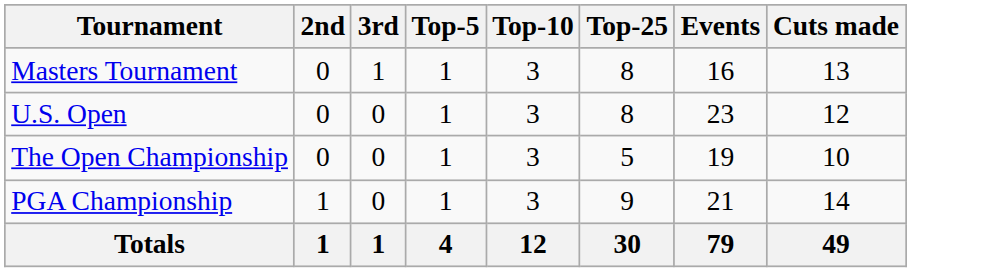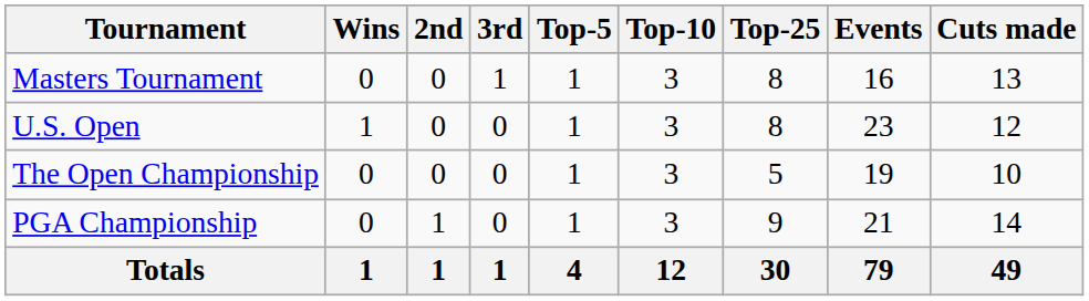 <table class=wikitable style=text-align:center>
 <tr>
 <th>Tournament</th>
+<th>Wins</th>
 <th>2nd</th>
 <th>3rd</th>
 <th>Top-5</th>
 <th>Top-10</th>
 <th>Top-25</th>
 <th>Events</th>
 <th>Cuts made</th>
 </tr>
 <tr>
 <td align=left><a href='#'>Masters Tournament</a></td>
 <td>0</td>
+<td>0</td>
 <td>1</td>
 <td>1</td>
 <td>3</td>
 <td>8</td>
 <td>16</td>
 <td>13</td>
 </tr>
 <tr>
 <td align=left><a href='#'>U.S. Open</a></td>
+<td>1</td>
 <td>0</td>
 <td>0</td>
 <td>1</td>
 <td>3</td>
 <td>8</td>
 <td>23</td>
 <td>12</td>
 </tr>
 <tr>
 <td align=left><a href='#'>The Open Championship</a></td>
 <td>0</td>
 <td>0</td>
+<td>0</td>
 <td>1</td>
 <td>3</td>
 <td>5</td>
 <td>19</td>
 <td>10</td>
 </tr>
 <tr>
 <td align=left><a href='#'>PGA Championship</a></td>
+<td>0</td>
 <td>1</td>
 <td>0</td>
 <td>1</td>
 <td>3</td>
 <td>9</td>
 <td>21</td>
 <td>14</td>
 </tr>
 <tr>
 <th>Totals</th>
 <th>1</th>
 <th>1</th>
+<th>1</th>
 <th>4</th>
 <th>12</th>
 <th>30</th>
 <th>79</th>
 <th>49</th>
 </tr>
 </table>
